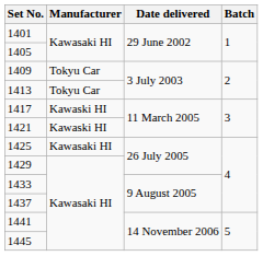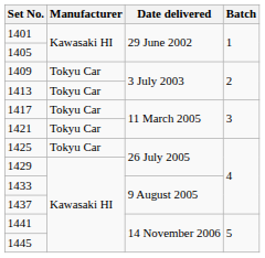 <table class="wikitable">
 <tr>
 <th>Set No.</th>
 <th>Manufacturer</th>
 <th>Date delivered</th>
 <th>Batch</th>
 </tr>
 <tr>
 <td>1401</td>
 <td rowspan="2">Kawasaki HI</td>
 <td rowspan="2">29 June 2002</td>
 <td rowspan="2">1</td>
 </tr>
 <tr>
 <td>1405</td>
 </tr>
 <tr>
 <td>1409</td>
 <td>Tokyu Car</td>
 <td rowspan="2">3 July 2003</td>
 <td rowspan="2">2</td>
 </tr>
 <tr>
 <td>1413</td>
 <td>Tokyu Car</td>
 </tr>
 <tr>
 <td>1417</td>
-<td>Kawaski HI</td>
+<td>Tokyu Car</td>
 <td rowspan="2">11 March 2005</td>
 <td rowspan="2">3</td>
 </tr>
 <tr>
 <td>1421</td>
-<td>Kawaski HI</td>
+<td>Tokyu Car</td>
 </tr>
 <tr>
 <td>1425</td>
-<td>Kawasaki HI</td>
+<td>Tokyu Car</td>
 <td rowspan="2">26 July 2005</td>
 <td rowspan="4">4</td>
 </tr>
 <tr>
 <td>1429</td>
 <td rowspan="5">Kawasaki HI</td>
 </tr>
 <tr>
 <td>1433</td>
 <td rowspan="2">9 August 2005</td>
 </tr>
 <tr>
 <td>1437</td>
 </tr>
 <tr>
 <td>1441</td>
 <td rowspan="2">14 November 2006</td>
 <td rowspan="2">5</td>
 </tr>
 <tr>
 <td>1445</td>
 </tr>
 </table>
